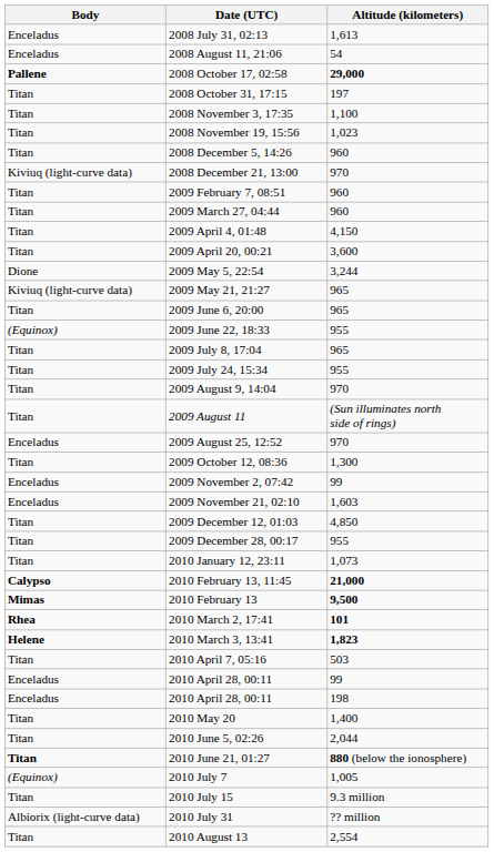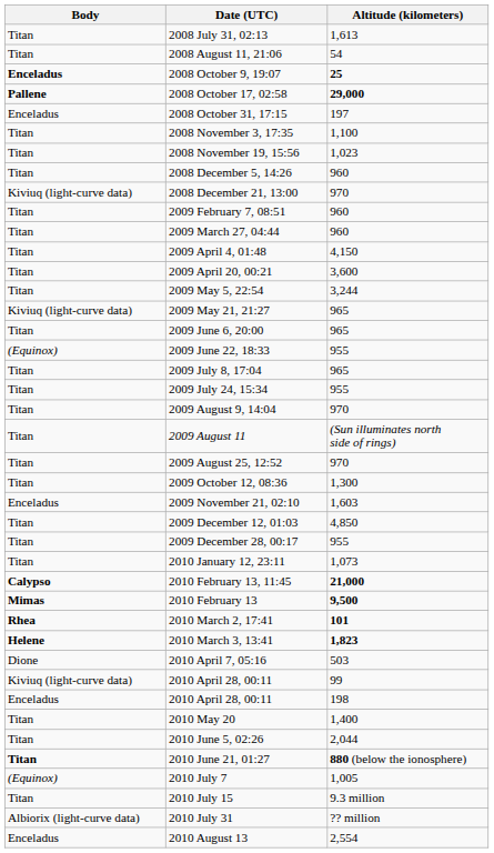 <table class="wikitable">
 <tr>
 <th style="width:200px; text-align:center;">Body</th>
 <th style="width:200px; text-align:center;">Date (UTC)</th>
 <th style="width:200px; text-align:center;">Altitude (kilometers)</th>
 </tr>
 <tr>
-<td>Enceladus</td>
+<td>Titan</td>
 <td>2008 July 31, 02:13</td>
 <td>1,613</td>
 </tr>
 <tr>
-<td>Enceladus</td>
+<td>Titan</td>
 <td>2008 August 11, 21:06</td>
 <td>54</td>
+</tr>
+<tr>
+<td><strong>Enceladus</strong></td>
+<td>2008 October 9, 19:07</td>
+<td><strong>25</strong></td>
 </tr>
 <tr>
 <td><strong>Pallene</strong></td>
 <td>2008 October 17, 02:58</td>
 <td><strong>29,000</strong></td>
 </tr>
 <tr>
-<td>Titan</td>
+<td>Enceladus</td>
 <td>2008 October 31, 17:15</td>
 <td>197</td>
 </tr>
 <tr>
 <td>Titan</td>
 <td>2008 November 3, 17:35</td>
 <td>1,100</td>
 </tr>
 <tr>
 <td>Titan</td>
 <td>2008 November 19, 15:56</td>
 <td>1,023</td>
 </tr>
 <tr>
 <td>Titan</td>
 <td>2008 December 5, 14:26</td>
 <td>960</td>
 </tr>
 <tr>
 <td>Kiviuq (light-curve data)</td>
 <td>2008 December 21, 13:00</td>
 <td>970</td>
 </tr>
 <tr>
 <td>Titan</td>
 <td>2009 February 7, 08:51</td>
 <td>960</td>
 </tr>
 <tr>
 <td>Titan</td>
 <td>2009 March 27, 04:44</td>
 <td>960</td>
 </tr>
 <tr>
 <td>Titan</td>
 <td>2009 April 4, 01:48</td>
 <td>4,150</td>
 </tr>
 <tr>
 <td>Titan</td>
 <td>2009 April 20, 00:21</td>
 <td>3,600</td>
 </tr>
 <tr>
-<td>Dione</td>
+<td>Titan</td>
 <td>2009 May 5, 22:54</td>
 <td>3,244</td>
 </tr>
 <tr>
 <td>Kiviuq (light-curve data)</td>
 <td>2009 May 21, 21:27</td>
 <td>965</td>
 </tr>
 <tr>
 <td>Titan</td>
 <td>2009 June 6, 20:00</td>
 <td>965</td>
 </tr>
 <tr>
 <td><em>(Equinox)</em></td>
 <td>2009 June 22, 18:33</td>
 <td>955</td>
 </tr>
 <tr>
 <td>Titan</td>
 <td>2009 July 8, 17:04</td>
 <td>965</td>
 </tr>
 <tr>
 <td>Titan</td>
 <td>2009 July 24, 15:34</td>
 <td>955</td>
 </tr>
 <tr>
 <td>Titan</td>
 <td>2009 August 9, 14:04</td>
 <td>970</td>
 </tr>
 <tr>
 <td>Titan</td>
 <td><em>2009 August 11</em></td>
 <td><em>(Sun illuminates north<br>side of rings)</em></td>
 </tr>
 <tr>
-<td>Enceladus</td>
+<td>Titan</td>
 <td>2009 August 25, 12:52</td>
 <td>970</td>
 </tr>
 <tr>
 <td>Titan</td>
 <td>2009 October 12, 08:36</td>
 <td>1,300</td>
-</tr>
-<tr>
-<td>Enceladus</td>
-<td>2009 November 2, 07:42</td>
-<td>99</td>
 </tr>
 <tr>
 <td>Enceladus</td>
 <td>2009 November 21, 02:10</td>
 <td>1,603</td>
 </tr>
 <tr>
 <td>Titan</td>
 <td>2009 December 12, 01:03</td>
 <td>4,850</td>
 </tr>
 <tr>
 <td>Titan</td>
 <td>2009 December 28, 00:17</td>
 <td>955</td>
 </tr>
 <tr>
 <td>Titan</td>
 <td>2010 January 12, 23:11</td>
 <td>1,073</td>
 </tr>
 <tr>
 <td><strong>Calypso</strong></td>
 <td>2010 February 13, 11:45</td>
 <td><strong>21,000</strong></td>
 </tr>
 <tr>
 <td><strong>Mimas</strong></td>
 <td>2010 February 13</td>
 <td><strong>9,500</strong></td>
 </tr>
 <tr>
 <td><strong>Rhea</strong></td>
 <td>2010 March 2, 17:41</td>
 <td><strong>101</strong></td>
 </tr>
 <tr>
 <td><strong>Helene</strong></td>
 <td>2010 March 3, 13:41</td>
 <td><strong>1,823</strong></td>
 </tr>
 <tr>
-<td>Titan</td>
+<td>Dione</td>
 <td>2010 April 7, 05:16</td>
 <td>503</td>
 </tr>
 <tr>
-<td>Enceladus</td>
+<td>Kiviuq (light-curve data)</td>
 <td>2010 April 28, 00:11</td>
 <td>99</td>
 </tr>
 <tr>
 <td>Enceladus</td>
 <td>2010 April 28, 00:11</td>
 <td>198</td>
 </tr>
 <tr>
 <td>Titan</td>
 <td>2010 May 20</td>
 <td>1,400</td>
 </tr>
 <tr>
 <td>Titan</td>
 <td>2010 June 5, 02:26</td>
 <td>2,044</td>
 </tr>
 <tr>
 <td><strong>Titan</strong></td>
 <td>2010 June 21, 01:27</td>
 <td><strong>880</strong> (below the ionosphere)</td>
 </tr>
 <tr>
 <td><em>(Equinox)</em></td>
 <td>2010 July 7</td>
 <td>1,005</td>
 </tr>
 <tr>
 <td>Titan</td>
 <td>2010 July 15</td>
 <td>9.3 million</td>
 </tr>
 <tr>
 <td>Albiorix (light-curve data)</td>
 <td>2010 July 31</td>
 <td>?? million</td>
 </tr>
 <tr>
-<td>Titan</td>
+<td>Enceladus</td>
 <td>2010 August 13</td>
 <td>2,554</td>
 </tr>
 </table>
